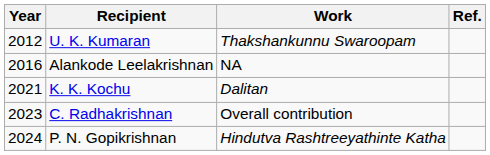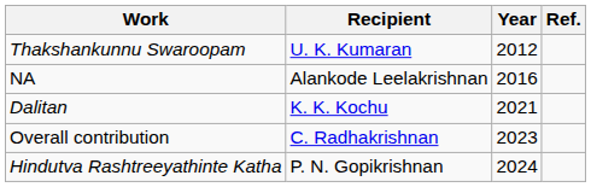 <table class="wikitable">
 <tr>
+<th>Work</th>
+<th>Recipient</th>
 <th>Year</th>
-<th>Recipient</th>
-<th>Work</th>
 <th>Ref.</th>
 </tr>
 <tr>
+<td><em>Thakshankunnu Swaroopam</em></td>
+<td><a href='#'>U. K. Kumaran</a></td>
 <td>2012</td>
-<td><a href='#'>U. K. Kumaran</a></td>
-<td><em>Thakshankunnu Swaroopam</em></td>
 <td></td>
 </tr>
 <tr>
+<td>NA</td>
+<td>Alankode Leelakrishnan</td>
 <td>2016</td>
-<td>Alankode Leelakrishnan</td>
-<td>NA</td>
 <td></td>
 </tr>
 <tr>
+<td><em>Dalitan</em></td>
+<td><a href='#'>K. K. Kochu</a></td>
 <td>2021</td>
-<td><a href='#'>K. K. Kochu</a></td>
-<td><em>Dalitan</em></td>
 <td></td>
 </tr>
 <tr>
+<td>Overall contribution</td>
+<td><a href='#'>C. Radhakrishnan</a></td>
 <td>2023</td>
-<td><a href='#'>C. Radhakrishnan</a></td>
-<td>Overall contribution</td>
 <td></td>
 </tr>
 <tr>
+<td><em>Hindutva Rashtreeyathinte Katha</em></td>
+<td>P. N. Gopikrishnan</td>
 <td>2024</td>
-<td>P. N. Gopikrishnan</td>
-<td><em>Hindutva Rashtreeyathinte Katha</em></td>
 <td></td>
 </tr>
 </table>
